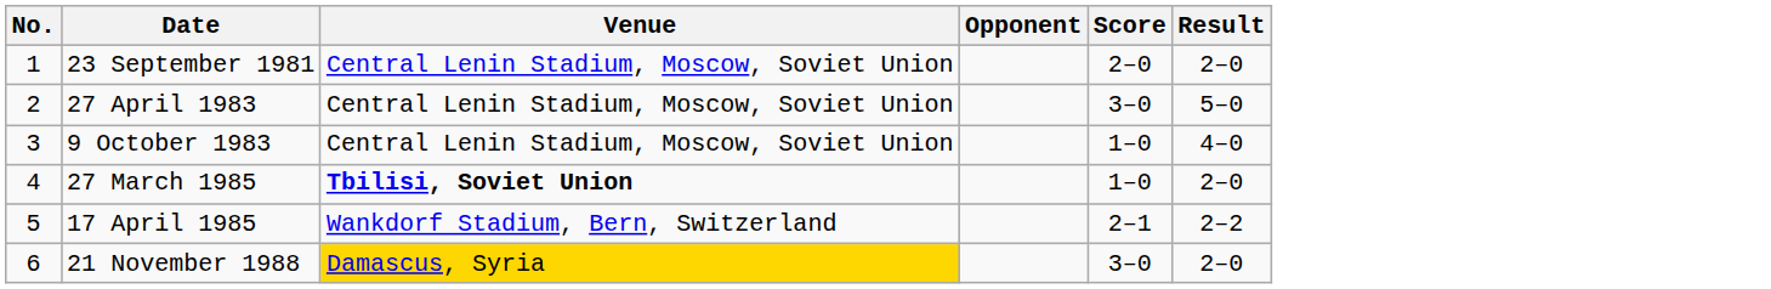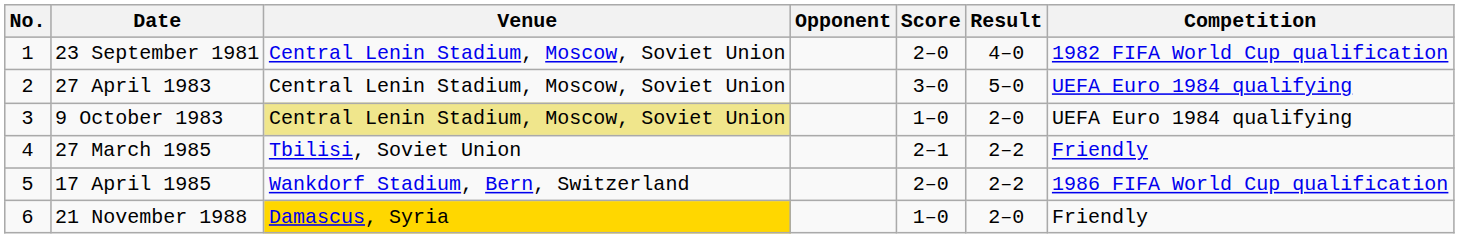 <table class="wikitable sortable">
 <tr>
 <th scope="col">No.</th>
 <th scope="col">Date</th>
 <th scope="col">Venue</th>
 <th scope="col">Opponent</th>
 <th scope="col">Score</th>
 <th scope="col">Result</th>
+<th scope="col">Competition</th>
 </tr>
 <tr>
 <td style="text-align:center">1</td>
 <td>23 September 1981</td>
 <td><a href='#'>Central Lenin Stadium</a>, <a href='#'>Moscow</a>, Soviet Union</td>
 <td></td>
 <td style="text-align:center">2–0</td>
-<td style="text-align:center">2–0</td>
+<td style="text-align:center">4–0</td>
+<td><a href='#'>1982 FIFA World Cup qualification</a></td>
 </tr>
 <tr>
 <td style="text-align:center">2</td>
 <td>27 April 1983</td>
 <td>Central Lenin Stadium, Moscow, Soviet Union</td>
 <td></td>
 <td style="text-align:center">3–0</td>
 <td style="text-align:center">5–0</td>
+<td><a href='#'>UEFA Euro 1984 qualifying</a></td>
 </tr>
 <tr>
 <td style="text-align:center">3</td>
 <td>9 October 1983</td>
-<td>Central Lenin Stadium, Moscow, Soviet Union</td>
+<td style="background: khaki;">Central Lenin Stadium, Moscow, Soviet Union</td>
 <td></td>
 <td style="text-align:center">1–0</td>
-<td style="text-align:center">4–0</td>
+<td style="text-align:center">2–0</td>
+<td>UEFA Euro 1984 qualifying</td>
 </tr>
 <tr>
 <td style="text-align:center">4</td>
 <td>27 March 1985</td>
-<td><strong><a href='#'>Tbilisi</a>, Soviet Union</strong></td>
+<td><a href='#'>Tbilisi</a>, Soviet Union</td>
 <td></td>
-<td style="text-align:center">1–0</td>
-<td style="text-align:center">2–0</td>
+<td style="text-align:center">2–1</td>
+<td style="text-align:center">2–2</td>
+<td><a href='#'>Friendly</a></td>
 </tr>
 <tr>
 <td style="text-align:center">5</td>
 <td>17 April 1985</td>
 <td><a href='#'>Wankdorf Stadium</a>, <a href='#'>Bern</a>, Switzerland</td>
 <td></td>
-<td style="text-align:center">2–1</td>
+<td style="text-align:center">2–0</td>
 <td style="text-align:center">2–2</td>
+<td><a href='#'>1986 FIFA World Cup qualification</a></td>
 </tr>
 <tr>
 <td style="text-align:center">6</td>
 <td>21 November 1988</td>
 <td style="background: gold;"><a href='#'>Damascus</a>, Syria</td>
 <td></td>
-<td style="text-align:center">3–0</td>
+<td style="text-align:center">1–0</td>
 <td style="text-align:center">2–0</td>
+<td>Friendly</td>
 </tr>
 </table>
